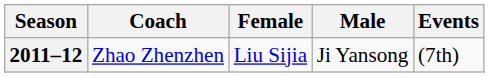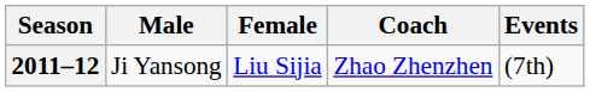 <table class="wikitable">
 <tr>
 <th scope="col">Season</th>
+<th scope="col">Male</th>
+<th scope="col">Female</th>
 <th scope="col">Coach</th>
-<th scope="col">Female</th>
-<th scope="col">Male</th>
 <th scope="col">Events</th>
 </tr>
 <tr>
 <th scope="row">2011–12</th>
+<td>Ji Yansong</td>
+<td><a href='#'>Liu Sijia</a></td>
 <td><a href='#'>Zhao Zhenzhen</a></td>
-<td><a href='#'>Liu Sijia</a></td>
-<td>Ji Yansong</td>
 <td> (7th)</td>
 </tr>
 </table>
